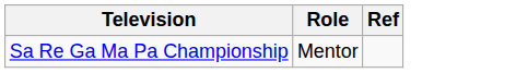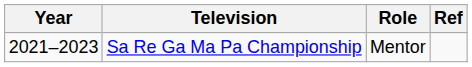 <table class="wikitable sortable">
 <tr>
+<th>Year</th>
 <th>Television</th>
 <th>Role</th>
 <th>Ref</th>
 </tr>
 <tr>
+<td>2021–2023</td>
 <td><a href='#'>Sa Re Ga Ma Pa Championship</a></td>
 <td>Mentor</td>
 <td></td>
 </tr>
 </table>
